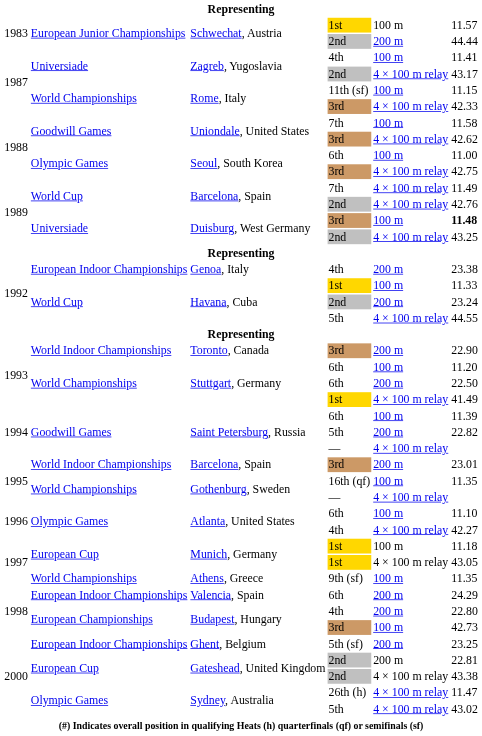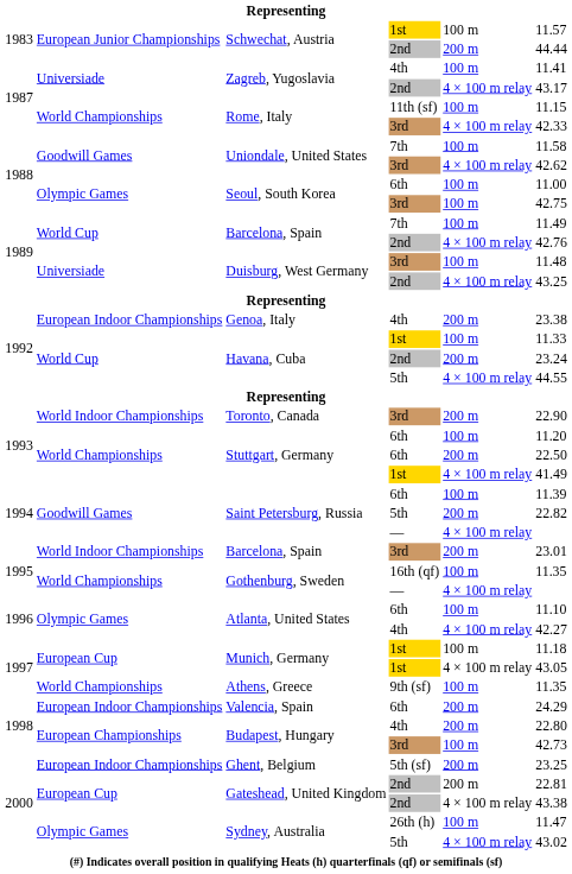 <table>
 <tr>
 <th colspan="6">Representing </th>
 </tr>
 <tr>
 <td rowspan=2>1983</td>
 <td rowspan=2><a href='#'>European Junior Championships</a></td>
 <td rowspan=2><a href='#'>Schwechat</a>, Austria</td>
 <td bgcolor=gold>1st</td>
 <td>100 m</td>
 <td>11.57</td>
 </tr>
 <tr>
 <td bgcolor=silver>2nd</td>
 <td><a href='#'>200 m</a></td>
 <td>44.44</td>
 </tr>
 <tr>
 <td rowspan=4>1987</td>
 <td rowspan=2><a href='#'>Universiade</a></td>
 <td rowspan=2><a href='#'>Zagreb</a>, Yugoslavia</td>
 <td>4th</td>
 <td><a href='#'>100 m</a></td>
 <td>11.41</td>
 </tr>
 <tr>
 <td bgcolor=silver>2nd</td>
 <td><a href='#'>4 × 100 m relay</a></td>
 <td>43.17</td>
 </tr>
 <tr>
 <td rowspan=2><a href='#'>World Championships</a></td>
 <td rowspan=2><a href='#'>Rome</a>, Italy</td>
 <td>11th (sf)</td>
 <td><a href='#'>100 m</a></td>
 <td>11.15</td>
 </tr>
 <tr>
 <td bgcolor=cc9966>3rd</td>
 <td><a href='#'>4 × 100 m relay</a></td>
 <td>42.33</td>
 </tr>
 <tr>
 <td rowspan=4>1988</td>
 <td rowspan=2><a href='#'>Goodwill Games</a></td>
 <td rowspan=2><a href='#'>Uniondale</a>, United States</td>
 <td>7th</td>
 <td><a href='#'>100 m</a></td>
 <td>11.58</td>
 </tr>
 <tr>
 <td bgcolor=cc9966>3rd</td>
 <td><a href='#'>4 × 100 m relay</a></td>
 <td>42.62</td>
 </tr>
 <tr>
 <td rowspan=2><a href='#'>Olympic Games</a></td>
 <td rowspan=2><a href='#'>Seoul</a>, South Korea</td>
 <td>6th</td>
 <td><a href='#'>100 m</a></td>
 <td>11.00</td>
 </tr>
 <tr>
 <td bgcolor="cc9966">3rd</td>
-<td><a href='#'>4 × 100 m relay</a></td>
+<td><a href='#'>100 m</a></td>
 <td>42.75</td>
 </tr>
 <tr>
 <td rowspan=4>1989</td>
 <td rowspan=2><a href='#'>World Cup</a></td>
 <td rowspan=2><a href='#'>Barcelona</a>, Spain</td>
 <td>7th</td>
-<td><a href='#'>4 × 100 m relay</a></td>
+<td><a href='#'>100 m</a></td>
 <td>11.49</td>
 </tr>
 <tr>
 <td bgcolor=silver>2nd</td>
 <td><a href='#'>4 × 100 m relay</a></td>
 <td>42.76</td>
 </tr>
 <tr>
 <td rowspan=2><a href='#'>Universiade</a></td>
 <td rowspan=2><a href='#'>Duisburg</a>, West Germany</td>
 <td bgcolor=cc9966>3rd</td>
 <td><a href='#'>100 m</a></td>
-<td><strong>11.48</strong></td>
+<td>11.48</td>
 </tr>
 <tr>
 <td bgcolor=silver>2nd</td>
 <td><a href='#'>4 × 100 m relay</a></td>
 <td>43.25</td>
 </tr>
 <tr>
 <th colspan=6>Representing </th>
 </tr>
 <tr>
 <td rowspan=4>1992</td>
 <td><a href='#'>European Indoor Championships</a></td>
 <td><a href='#'>Genoa</a>, Italy</td>
 <td>4th</td>
 <td><a href='#'>200 m</a></td>
 <td>23.38</td>
 </tr>
 <tr>
 <td rowspan=3><a href='#'>World Cup</a></td>
 <td rowspan=3><a href='#'>Havana</a>, Cuba</td>
 <td bgcolor=gold>1st</td>
 <td><a href='#'>100 m</a></td>
 <td>11.33</td>
 </tr>
 <tr>
 <td bgcolor=silver>2nd</td>
 <td><a href='#'>200 m</a></td>
 <td>23.24</td>
 </tr>
 <tr>
 <td>5th</td>
 <td><a href='#'>4 × 100 m relay</a></td>
 <td>44.55</td>
 </tr>
 <tr>
 <th colspan="6">Representing </th>
 </tr>
 <tr>
 <td rowspan=4>1993</td>
 <td><a href='#'>World Indoor Championships</a></td>
 <td><a href='#'>Toronto</a>, Canada</td>
 <td bgcolor="cc9966">3rd</td>
 <td><a href='#'>200 m</a></td>
 <td>22.90</td>
 </tr>
 <tr>
 <td rowspan=3><a href='#'>World Championships</a></td>
 <td rowspan=3><a href='#'>Stuttgart</a>, Germany</td>
 <td>6th</td>
 <td><a href='#'>100 m</a></td>
 <td>11.20</td>
 </tr>
 <tr>
 <td>6th</td>
 <td><a href='#'>200 m</a></td>
 <td>22.50</td>
 </tr>
 <tr>
 <td bgcolor=gold>1st</td>
 <td><a href='#'>4 × 100 m relay</a></td>
 <td>41.49</td>
 </tr>
 <tr>
 <td rowspan=3>1994</td>
 <td rowspan=3><a href='#'>Goodwill Games</a></td>
 <td rowspan=3><a href='#'>Saint Petersburg</a>, Russia</td>
 <td>6th</td>
 <td><a href='#'>100 m</a></td>
 <td>11.39</td>
 </tr>
 <tr>
 <td>5th</td>
 <td><a href='#'>200 m</a></td>
 <td>22.82</td>
 </tr>
 <tr>
 <td>—</td>
 <td><a href='#'>4 × 100 m relay</a></td>
 <td></td>
 </tr>
 <tr>
 <td rowspan=3>1995</td>
 <td><a href='#'>World Indoor Championships</a></td>
 <td><a href='#'>Barcelona</a>, Spain</td>
 <td bgcolor="cc9966">3rd</td>
 <td><a href='#'>200 m</a></td>
 <td>23.01</td>
 </tr>
 <tr>
 <td rowspan=2><a href='#'>World Championships</a></td>
 <td rowspan=2><a href='#'>Gothenburg</a>, Sweden</td>
 <td>16th (qf)</td>
 <td><a href='#'>100 m</a></td>
 <td>11.35</td>
 </tr>
 <tr>
 <td>—</td>
 <td><a href='#'>4 × 100 m relay</a></td>
 <td></td>
 </tr>
 <tr>
 <td rowspan=2>1996</td>
 <td rowspan=2><a href='#'>Olympic Games</a></td>
 <td rowspan=2><a href='#'>Atlanta</a>, United States</td>
 <td>6th</td>
 <td><a href='#'>100 m</a></td>
 <td>11.10</td>
 </tr>
 <tr>
 <td>4th</td>
 <td><a href='#'>4 × 100 m relay</a></td>
 <td>42.27</td>
 </tr>
 <tr>
 <td rowspan=3>1997</td>
 <td rowspan=2><a href='#'>European Cup</a></td>
 <td rowspan=2><a href='#'>Munich</a>, Germany</td>
 <td bgcolor=gold>1st</td>
 <td>100 m</td>
 <td>11.18</td>
 </tr>
 <tr>
 <td bgcolor=gold>1st</td>
 <td>4 × 100 m relay</td>
 <td>43.05</td>
 </tr>
 <tr>
 <td><a href='#'>World Championships</a></td>
 <td><a href='#'>Athens</a>, Greece</td>
 <td>9th (sf)</td>
 <td><a href='#'>100 m</a></td>
 <td>11.35</td>
 </tr>
 <tr>
 <td rowspan=3>1998</td>
 <td><a href='#'>European Indoor Championships</a></td>
 <td><a href='#'>Valencia</a>, Spain</td>
 <td>6th</td>
 <td><a href='#'>200 m</a></td>
 <td>24.29</td>
 </tr>
 <tr>
 <td rowspan=2><a href='#'>European Championships</a></td>
 <td rowspan=2><a href='#'>Budapest</a>, Hungary</td>
 <td>4th</td>
 <td><a href='#'>200 m</a></td>
 <td>22.80</td>
 </tr>
 <tr>
 <td bgcolor="cc9966">3rd</td>
 <td><a href='#'>100 m</a></td>
 <td>42.73</td>
 </tr>
 <tr>
 <td rowspan=5>2000</td>
 <td><a href='#'>European Indoor Championships</a></td>
 <td><a href='#'>Ghent</a>, Belgium</td>
 <td>5th (sf)</td>
 <td><a href='#'>200 m</a></td>
 <td>23.25</td>
 </tr>
 <tr>
 <td rowspan=2><a href='#'>European Cup</a></td>
 <td rowspan=2><a href='#'>Gateshead</a>, United Kingdom</td>
 <td bgcolor=silver>2nd</td>
 <td>200 m</td>
 <td>22.81</td>
 </tr>
 <tr>
 <td bgcolor=silver>2nd</td>
 <td>4 × 100 m relay</td>
 <td>43.38</td>
 </tr>
 <tr>
 <td rowspan=2><a href='#'>Olympic Games</a></td>
 <td rowspan=2><a href='#'>Sydney</a>, Australia</td>
 <td>26th (h)</td>
-<td><a href='#'>4 × 100 m relay</a></td>
+<td><a href='#'>100 m</a></td>
 <td>11.47</td>
 </tr>
 <tr>
 <td>5th</td>
 <td><a href='#'>4 × 100 m relay</a></td>
 <td>43.02</td>
 </tr>
 <tr>
 <th colspan=6><small> <strong>(#) Indicates overall position in qualifying Heats (h) quarterfinals (qf) or semifinals (sf)</strong></small></th>
 </tr>
 </table>
